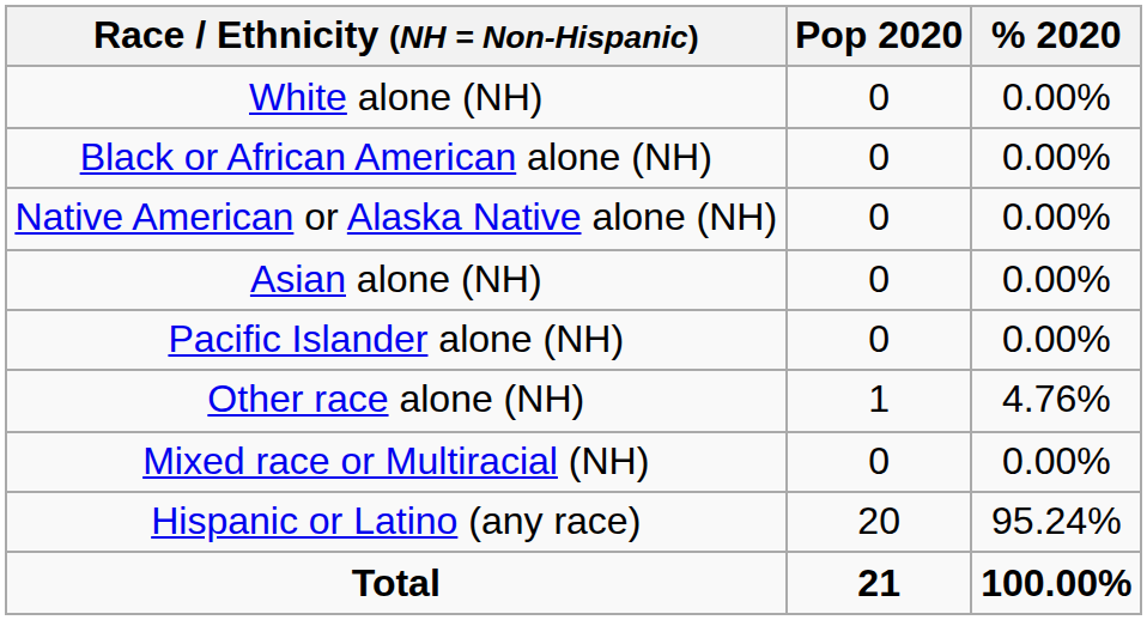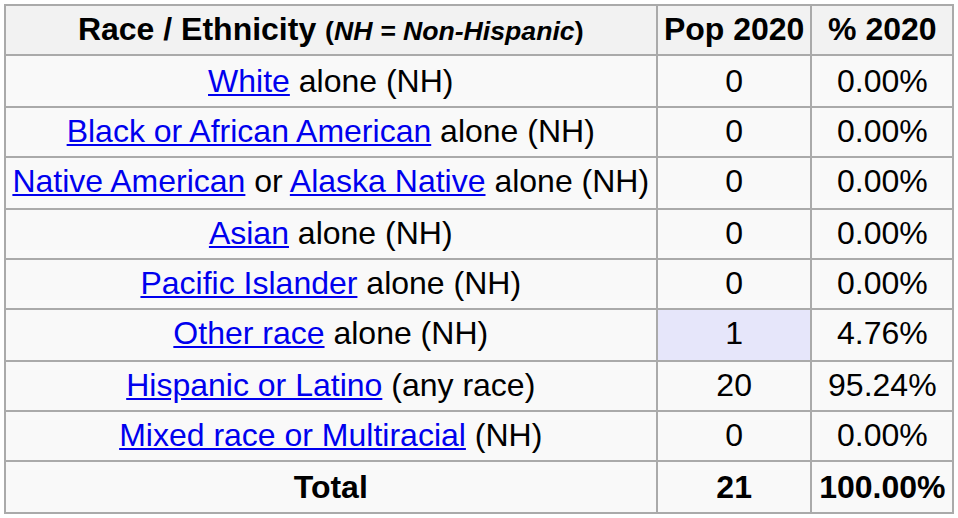 <table class="wikitable" style="text-align:center;">
 <tr>
 <th>Race / Ethnicity <small>(<em>NH = Non-Hispanic</em>)</small></th>
 <th>Pop 2020</th>
 <th>% 2020</th>
 </tr>
 <tr>
 <td><a href='#'>White</a> alone (NH)</td>
 <td>0</td>
 <td>0.00%</td>
 </tr>
 <tr>
 <td><a href='#'>Black or African American</a> alone (NH)</td>
 <td>0</td>
 <td>0.00%</td>
 </tr>
 <tr>
 <td><a href='#'>Native American</a> or <a href='#'>Alaska Native</a> alone (NH)</td>
 <td>0</td>
 <td>0.00%</td>
 </tr>
 <tr>
 <td><a href='#'>Asian</a> alone (NH)</td>
 <td>0</td>
 <td>0.00%</td>
 </tr>
 <tr>
 <td><a href='#'>Pacific Islander</a> alone (NH)</td>
 <td>0</td>
 <td>0.00%</td>
 </tr>
 <tr>
 <td><a href='#'>Other race</a> alone (NH)</td>
-<td>1</td>
+<td style="background: lavender;">1</td>
 <td>4.76%</td>
+</tr>
+<tr>
+<td><a href='#'>Hispanic or Latino</a> (any race)</td>
+<td>20</td>
+<td>95.24%</td>
 </tr>
 <tr>
 <td><a href='#'>Mixed race or Multiracial</a> (NH)</td>
 <td>0</td>
 <td>0.00%</td>
 </tr>
 <tr>
-<td><a href='#'>Hispanic or Latino</a> (any race)</td>
-<td>20</td>
-<td>95.24%</td>
-</tr>
-<tr>
 <td><strong>Total</strong></td>
 <td><strong>21</strong></td>
 <td><strong>100.00%</strong></td>
 </tr>
 </table>
